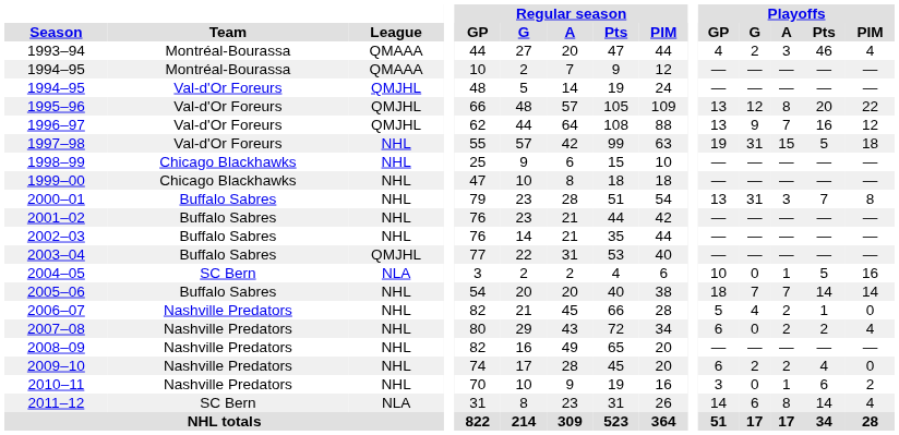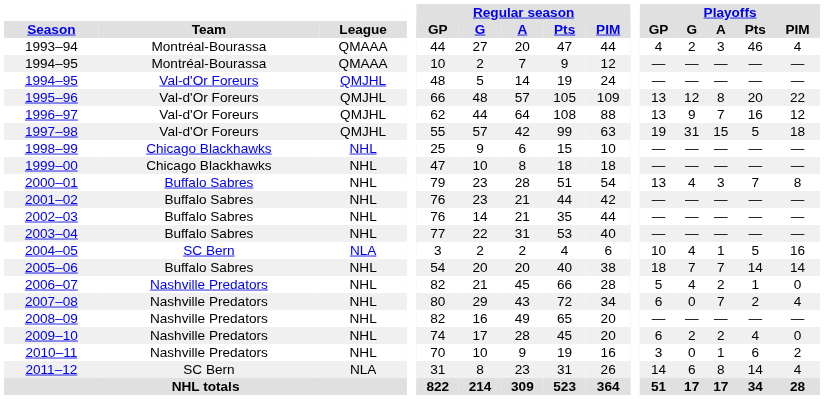 <table border="0" cellpadding="1" cellspacing="0" style="text-align:center; width:60em">
 <tr bgcolor="#e0e0e0">
 <th colspan="3" bgcolor="#ffffff"> </th>
 <th rowspan="99" bgcolor="#ffffff"> </th>
 <th colspan="5"><a href='#'>Regular season</a></th>
 <th rowspan="99" bgcolor="#ffffff"> </th>
 <th colspan="5"><a href='#'>Playoffs</a></th>
 </tr>
 <tr bgcolor="#e0e0e0">
 <th><a href='#'>Season</a></th>
 <th>Team</th>
 <th>League</th>
 <th>GP</th>
 <th><a href='#'>G</a></th>
 <th><a href='#'>A</a></th>
 <th><a href='#'>Pts</a></th>
 <th><a href='#'>PIM</a></th>
 <th>GP</th>
 <th>G</th>
 <th>A</th>
 <th>Pts</th>
 <th>PIM</th>
 </tr>
 <tr>
 <td>1993–94</td>
 <td>Montréal-Bourassa</td>
 <td>QMAAA</td>
 <td>44</td>
 <td>27</td>
 <td>20</td>
 <td>47</td>
 <td>44</td>
 <td>4</td>
 <td>2</td>
 <td>3</td>
 <td>46</td>
 <td>4</td>
 </tr>
 <tr bgcolor="#f0f0f0">
 <td>1994–95</td>
 <td>Montréal-Bourassa</td>
 <td>QMAAA</td>
 <td>10</td>
 <td>2</td>
 <td>7</td>
 <td>9</td>
 <td>12</td>
 <td>—</td>
 <td>—</td>
 <td>—</td>
 <td>—</td>
 <td>—</td>
 </tr>
 <tr>
 <td><a href='#'>1994–95</a></td>
 <td><a href='#'>Val-d'Or Foreurs</a></td>
 <td><a href='#'>QMJHL</a></td>
 <td>48</td>
 <td>5</td>
 <td>14</td>
 <td>19</td>
 <td>24</td>
 <td>—</td>
 <td>—</td>
 <td>—</td>
 <td>—</td>
 <td>—</td>
 </tr>
 <tr bgcolor="#f0f0f0">
 <td><a href='#'>1995–96</a></td>
 <td>Val-d'Or Foreurs</td>
 <td>QMJHL</td>
 <td>66</td>
 <td>48</td>
 <td>57</td>
 <td>105</td>
 <td>109</td>
 <td>13</td>
 <td>12</td>
 <td>8</td>
 <td>20</td>
 <td>22</td>
 </tr>
 <tr>
 <td><a href='#'>1996–97</a></td>
 <td>Val-d'Or Foreurs</td>
 <td>QMJHL</td>
 <td>62</td>
 <td>44</td>
 <td>64</td>
 <td>108</td>
 <td>88</td>
 <td>13</td>
 <td>9</td>
 <td>7</td>
 <td>16</td>
 <td>12</td>
 </tr>
 <tr bgcolor="#f0f0f0">
 <td><a href='#'>1997–98</a></td>
 <td>Val-d'Or Foreurs</td>
-<td><a href='#'>NHL</a></td>
+<td>QMJHL</td>
 <td>55</td>
 <td>57</td>
 <td>42</td>
 <td>99</td>
 <td>63</td>
 <td>19</td>
 <td>31</td>
 <td>15</td>
 <td>5</td>
 <td>18</td>
 </tr>
 <tr>
 <td><a href='#'>1998–99</a></td>
 <td><a href='#'>Chicago Blackhawks</a></td>
 <td><a href='#'>NHL</a></td>
 <td>25</td>
 <td>9</td>
 <td>6</td>
 <td>15</td>
 <td>10</td>
 <td>—</td>
 <td>—</td>
 <td>—</td>
 <td>—</td>
 <td>—</td>
 </tr>
 <tr bgcolor="#f0f0f0">
 <td><a href='#'>1999–00</a></td>
 <td>Chicago Blackhawks</td>
 <td>NHL</td>
 <td>47</td>
 <td>10</td>
 <td>8</td>
 <td>18</td>
 <td>18</td>
 <td>—</td>
 <td>—</td>
 <td>—</td>
 <td>—</td>
 <td>—</td>
 </tr>
 <tr ALIGN="center">
 <td><a href='#'>2000–01</a></td>
 <td><a href='#'>Buffalo Sabres</a></td>
 <td>NHL</td>
 <td>79</td>
 <td>23</td>
 <td>28</td>
 <td>51</td>
 <td>54</td>
 <td>13</td>
-<td>31</td>
+<td>4</td>
 <td>3</td>
 <td>7</td>
 <td>8</td>
 </tr>
 <tr bgcolor="#f0f0f0">
 <td><a href='#'>2001–02</a></td>
 <td>Buffalo Sabres</td>
 <td>NHL</td>
 <td>76</td>
 <td>23</td>
 <td>21</td>
 <td>44</td>
 <td>42</td>
 <td>—</td>
 <td>—</td>
 <td>—</td>
 <td>—</td>
 <td>—</td>
 </tr>
 <tr>
 <td><a href='#'>2002–03</a></td>
 <td>Buffalo Sabres</td>
 <td>NHL</td>
 <td>76</td>
 <td>14</td>
 <td>21</td>
 <td>35</td>
 <td>44</td>
 <td>—</td>
 <td>—</td>
 <td>—</td>
 <td>—</td>
 <td>—</td>
 </tr>
 <tr bgcolor="#f0f0f0">
 <td><a href='#'>2003–04</a></td>
 <td>Buffalo Sabres</td>
-<td>QMJHL</td>
+<td>NHL</td>
 <td>77</td>
 <td>22</td>
 <td>31</td>
 <td>53</td>
 <td>40</td>
 <td>—</td>
 <td>—</td>
 <td>—</td>
 <td>—</td>
 <td>—</td>
 </tr>
 <tr>
 <td><a href='#'>2004–05</a></td>
 <td><a href='#'>SC Bern</a></td>
 <td><a href='#'>NLA</a></td>
 <td>3</td>
 <td>2</td>
 <td>2</td>
 <td>4</td>
 <td>6</td>
 <td>10</td>
-<td>0</td>
+<td>4</td>
 <td>1</td>
 <td>5</td>
 <td>16</td>
 </tr>
 <tr bgcolor="#f0f0f0">
 <td><a href='#'>2005–06</a></td>
 <td>Buffalo Sabres</td>
 <td>NHL</td>
 <td>54</td>
 <td>20</td>
 <td>20</td>
 <td>40</td>
 <td>38</td>
 <td>18</td>
 <td>7</td>
 <td>7</td>
 <td>14</td>
 <td>14</td>
 </tr>
 <tr>
 <td><a href='#'>2006–07</a></td>
 <td><a href='#'>Nashville Predators</a></td>
 <td>NHL</td>
 <td>82</td>
 <td>21</td>
 <td>45</td>
 <td>66</td>
 <td>28</td>
 <td>5</td>
 <td>4</td>
 <td>2</td>
 <td>1</td>
 <td>0</td>
 </tr>
 <tr bgcolor="#f0f0f0">
 <td><a href='#'>2007–08</a></td>
 <td>Nashville Predators</td>
 <td>NHL</td>
 <td>80</td>
 <td>29</td>
 <td>43</td>
 <td>72</td>
 <td>34</td>
 <td>6</td>
 <td>0</td>
-<td>2</td>
+<td>7</td>
 <td>2</td>
 <td>4</td>
 </tr>
 <tr>
 <td><a href='#'>2008–09</a></td>
 <td>Nashville Predators</td>
 <td>NHL</td>
 <td>82</td>
 <td>16</td>
 <td>49</td>
 <td>65</td>
 <td>20</td>
 <td>—</td>
 <td>—</td>
 <td>—</td>
 <td>—</td>
 <td>—</td>
 </tr>
 <tr bgcolor="#f0f0f0">
 <td><a href='#'>2009–10</a></td>
 <td>Nashville Predators</td>
 <td>NHL</td>
 <td>74</td>
 <td>17</td>
 <td>28</td>
 <td>45</td>
 <td>20</td>
 <td>6</td>
 <td>2</td>
 <td>2</td>
 <td>4</td>
 <td>0</td>
 </tr>
 <tr>
 <td><a href='#'>2010–11</a></td>
 <td>Nashville Predators</td>
 <td>NHL</td>
 <td>70</td>
 <td>10</td>
 <td>9</td>
 <td>19</td>
 <td>16</td>
 <td>3</td>
 <td>0</td>
 <td>1</td>
 <td>6</td>
 <td>2</td>
 </tr>
 <tr bgcolor="#f0f0f0">
 <td><a href='#'>2011–12</a></td>
 <td>SC Bern</td>
 <td>NLA</td>
 <td>31</td>
 <td>8</td>
 <td>23</td>
 <td>31</td>
 <td>26</td>
 <td>14</td>
 <td>6</td>
 <td>8</td>
 <td>14</td>
 <td>4</td>
 </tr>
 <tr bgcolor="#e0e0e0">
 <th colspan="3">NHL totals</th>
 <th>822</th>
 <th>214</th>
 <th>309</th>
 <th>523</th>
 <th>364</th>
 <th>51</th>
 <th>17</th>
 <th>17</th>
 <th>34</th>
 <th>28</th>
 </tr>
 </table>
